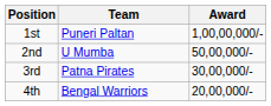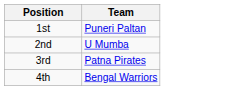 <table class=wikitable>
 <tr>
 <th>Position</th>
 <th style="width:50%">Team</th>
-<th>Award</th>
 </tr>
 <tr>
 <td style="text-align:center;">1st</td>
 <td><a href='#'>Puneri Paltan</a></td>
-<td>1,00,00,000/-</td>
 </tr>
 <tr>
 <td style="text-align:center;">2nd</td>
 <td><a href='#'>U Mumba</a></td>
-<td>50,00,000/-</td>
 </tr>
 <tr>
 <td style="text-align:center;">3rd</td>
 <td><a href='#'>Patna Pirates</a></td>
-<td>30,00,000/-</td>
 </tr>
 <tr>
 <td style="text-align:center;">4th</td>
 <td><a href='#'>Bengal Warriors</a></td>
-<td>20,00,000/-</td>
 </tr>
 </table>
